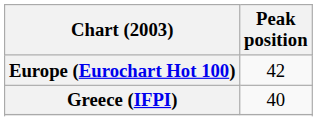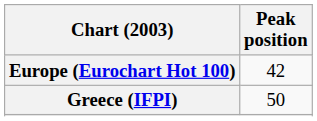 <table class="wikitable sortable plainrowheaders" style="text-align:center">
 <tr>
 <th scope="col">Chart (2003)</th>
 <th scope="col">Peak<br>position</th>
 </tr>
 <tr>
 <th scope="row">Europe (<a href='#'>Eurochart Hot 100</a>)</th>
 <td>42</td>
 </tr>
 <tr>
 <th scope="row">Greece (<a href='#'>IFPI</a>)</th>
-<td>40</td>
+<td>50</td>
 </tr>
 <tr>
 </tr>
 <tr>
 </tr>
 <tr>
 </tr>
 <tr>
 </tr>
 </table>
